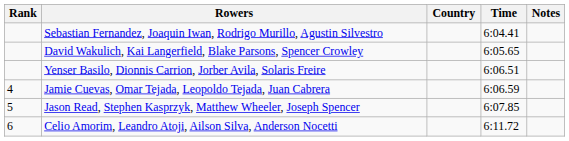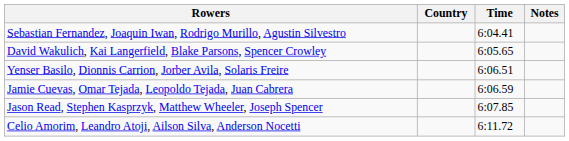 <table class="wikitable" width=60%>
 <tr>
-<th>Rank</th>
 <th>Rowers</th>
 <th>Country</th>
 <th>Time</th>
 <th>Notes</th>
 </tr>
 <tr>
-<td></td>
 <td><a href='#'>Sebastian Fernandez</a>, <a href='#'>Joaquin Iwan</a>, <a href='#'>Rodrigo Murillo</a>, <a href='#'>Agustin Silvestro</a></td>
 <td></td>
 <td>6:04.41</td>
 <td></td>
 </tr>
 <tr>
-<td></td>
 <td><a href='#'>David Wakulich</a>, <a href='#'>Kai Langerfield</a>, <a href='#'>Blake Parsons</a>, <a href='#'>Spencer Crowley</a></td>
 <td></td>
 <td>6:05.65</td>
 <td></td>
 </tr>
 <tr>
-<td></td>
 <td><a href='#'>Yenser Basilo</a>, <a href='#'>Dionnis Carrion</a>, <a href='#'>Jorber Avila</a>, <a href='#'>Solaris Freire</a></td>
 <td></td>
 <td>6:06.51</td>
 <td></td>
 </tr>
 <tr>
-<td>4</td>
 <td><a href='#'>Jamie Cuevas</a>, <a href='#'>Omar Tejada</a>, <a href='#'>Leopoldo Tejada</a>, <a href='#'>Juan Cabrera</a></td>
 <td></td>
 <td>6:06.59</td>
 <td></td>
 </tr>
 <tr>
-<td>5</td>
 <td><a href='#'>Jason Read</a>, <a href='#'>Stephen Kasprzyk</a>, <a href='#'>Matthew Wheeler</a>, <a href='#'>Joseph Spencer</a></td>
 <td></td>
 <td>6:07.85</td>
 <td></td>
 </tr>
 <tr>
-<td>6</td>
 <td><a href='#'>Celio Amorim</a>, <a href='#'>Leandro Atoji</a>, <a href='#'>Ailson Silva</a>, <a href='#'>Anderson Nocetti</a></td>
 <td></td>
 <td>6:11.72</td>
 <td></td>
 </tr>
 </table>
